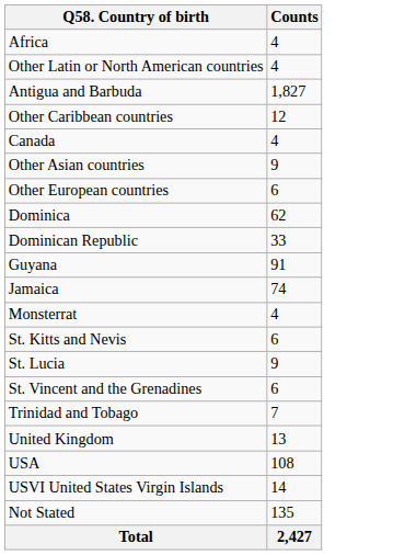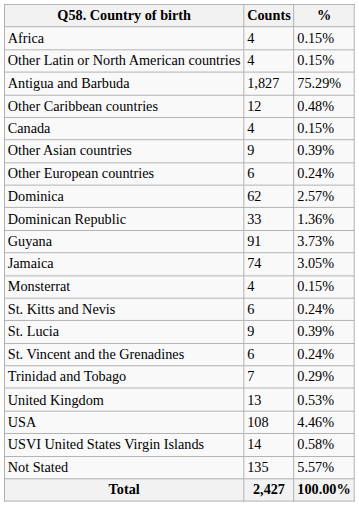 <table class="wikitable sortable">
 <tr>
 <th>Q58. Country of birth</th>
 <th>Counts</th>
+<th>%</th>
 </tr>
 <tr>
 <td>Africa</td>
 <td>4</td>
+<td>0.15%</td>
 </tr>
 <tr>
 <td>Other Latin or North American countries</td>
 <td>4</td>
+<td>0.15%</td>
 </tr>
 <tr>
 <td>Antigua and Barbuda</td>
 <td>1,827</td>
+<td>75.29%</td>
 </tr>
 <tr>
 <td>Other Caribbean countries</td>
 <td>12</td>
+<td>0.48%</td>
 </tr>
 <tr>
 <td>Canada</td>
 <td>4</td>
+<td>0.15%</td>
 </tr>
 <tr>
 <td>Other Asian countries</td>
 <td>9</td>
+<td>0.39%</td>
 </tr>
 <tr>
 <td>Other European countries</td>
 <td>6</td>
+<td>0.24%</td>
 </tr>
 <tr>
 <td>Dominica</td>
 <td>62</td>
+<td>2.57%</td>
 </tr>
 <tr>
 <td>Dominican Republic</td>
 <td>33</td>
+<td>1.36%</td>
 </tr>
 <tr>
 <td>Guyana</td>
 <td>91</td>
+<td>3.73%</td>
 </tr>
 <tr>
 <td>Jamaica</td>
 <td>74</td>
+<td>3.05%</td>
 </tr>
 <tr>
 <td>Monsterrat</td>
 <td>4</td>
+<td>0.15%</td>
 </tr>
 <tr>
 <td>St. Kitts and Nevis</td>
 <td>6</td>
+<td>0.24%</td>
 </tr>
 <tr>
 <td>St. Lucia</td>
 <td>9</td>
+<td>0.39%</td>
 </tr>
 <tr>
 <td>St. Vincent and the Grenadines</td>
 <td>6</td>
+<td>0.24%</td>
 </tr>
 <tr>
 <td>Trinidad and Tobago</td>
 <td>7</td>
+<td>0.29%</td>
 </tr>
 <tr>
 <td>United Kingdom</td>
 <td>13</td>
+<td>0.53%</td>
 </tr>
 <tr>
 <td>USA</td>
 <td>108</td>
+<td>4.46%</td>
 </tr>
 <tr>
 <td>USVI United States Virgin Islands</td>
 <td>14</td>
+<td>0.58%</td>
 </tr>
 <tr>
 <td>Not Stated</td>
 <td>135</td>
+<td>5.57%</td>
 </tr>
 <tr>
 <th>Total</th>
 <th>2,427</th>
+<th>100.00%</th>
 </tr>
 </table>
